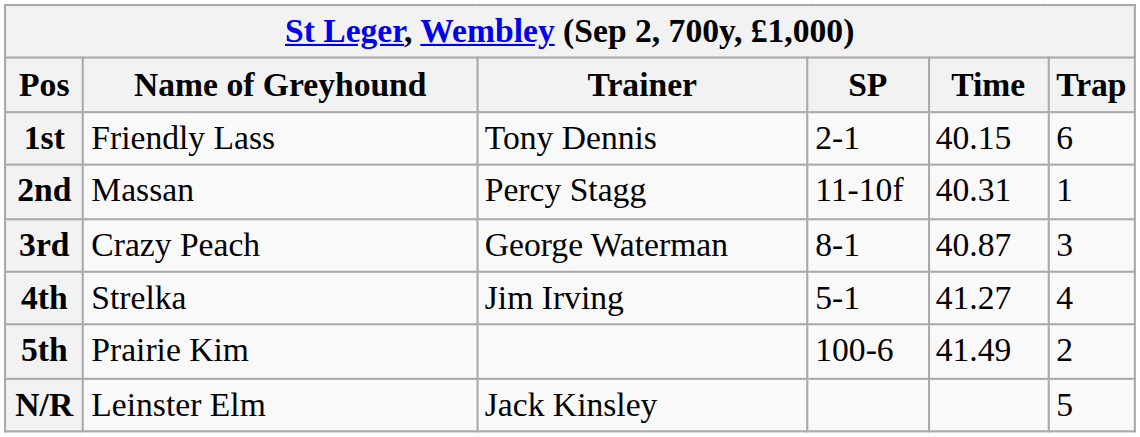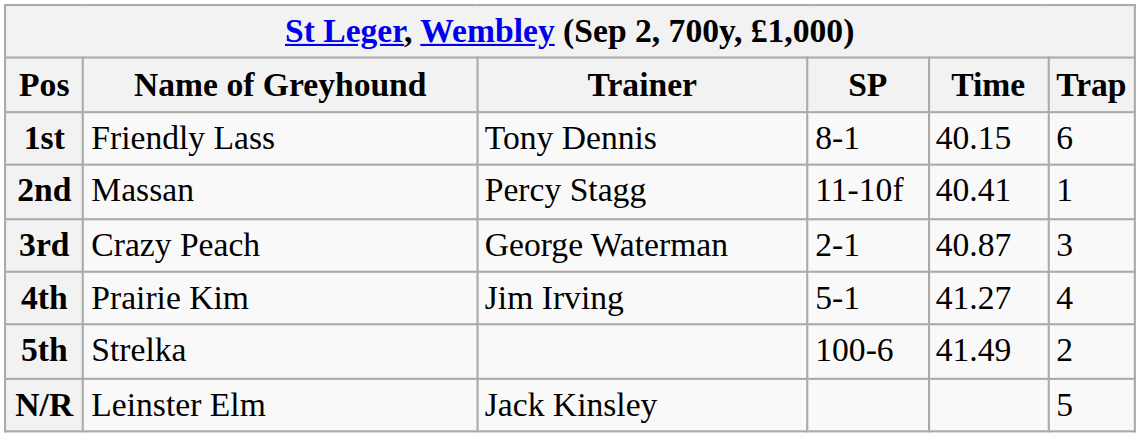 <table class="wikitable">
 <tr>
 <th colspan="6"><a href='#'>St Leger</a>, <a href='#'>Wembley</a> (Sep 2, 700y, £1,000)</th>
 </tr>
 <tr>
 <th width=30>Pos</th>
 <th width=180>Name of Greyhound</th>
 <th width=150>Trainer</th>
 <th width=50>SP</th>
 <th width=50>Time</th>
 <th width=30>Trap</th>
 </tr>
 <tr>
 <th>1st</th>
 <td>Friendly Lass</td>
 <td>Tony Dennis</td>
-<td>2-1</td>
+<td>8-1</td>
 <td>40.15</td>
 <td>6</td>
 </tr>
 <tr>
 <th>2nd</th>
 <td>Massan</td>
 <td>Percy Stagg</td>
 <td>11-10f</td>
-<td>40.31</td>
+<td>40.41</td>
 <td>1</td>
 </tr>
 <tr>
 <th>3rd</th>
 <td>Crazy Peach</td>
 <td>George Waterman</td>
-<td>8-1</td>
+<td>2-1</td>
 <td>40.87</td>
 <td>3</td>
 </tr>
 <tr>
 <th>4th</th>
-<td>Strelka</td>
+<td>Prairie Kim</td>
 <td>Jim Irving</td>
 <td>5-1</td>
 <td>41.27</td>
 <td>4</td>
 </tr>
 <tr>
 <th>5th</th>
-<td>Prairie Kim</td>
+<td>Strelka</td>
 <td></td>
 <td>100-6</td>
 <td>41.49</td>
 <td>2</td>
 </tr>
 <tr>
 <th>N/R</th>
 <td>Leinster Elm</td>
 <td>Jack Kinsley</td>
 <td></td>
 <td></td>
 <td>5</td>
 </tr>
 </table>
